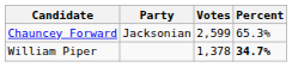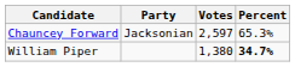 <table class=wikitable>
 <tr>
 <th>Candidate</th>
 <th>Party</th>
 <th>Votes</th>
 <th>Percent</th>
 </tr>
 <tr>
 <td><a href='#'>Chauncey Forward</a></td>
 <td>Jacksonian</td>
-<td>2,599</td>
+<td>2,597</td>
 <td>65.3%</td>
 </tr>
 <tr>
 <td>William Piper</td>
 <td></td>
-<td>1,378</td>
+<td>1,380</td>
 <td><strong>34.7%</strong></td>
 </tr>
 </table>
